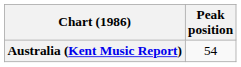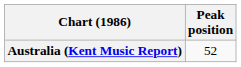 <table class="wikitable sortable plainrowheaders">
 <tr>
 <th>Chart (1986)</th>
 <th>Peak<br>position</th>
 </tr>
 <tr>
 <th scope="row">Australia (<a href='#'>Kent Music Report</a>)</th>
-<td style="text-align:center;">54</td>
+<td style="text-align:center;">52</td>
 </tr>
 </table>
